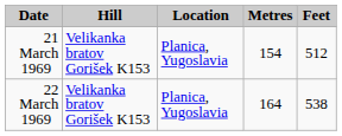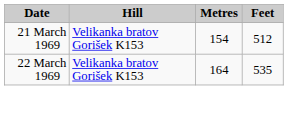 <table class="wikitable sortable" style="text-align:left; line-height:16px; width:40%;">
 <tr>
 <th style="background-color: #ccc;" width="100">Date</th>
 <th style="background-color: #ccc;" width="220">Hill</th>
-<th style="background-color: #ccc;" width="140">Location</th>
 <th style="background-color: #ccc;" width="55">Metres</th>
 <th style="background-color: #ccc;" width="55">Feet</th>
 </tr>
 <tr>
 <td align=right>21 March 1969  </td>
 <td><a href='#'>Velikanka bratov Gorišek</a> K153</td>
-<td><a href='#'>Planica</a>, <a href='#'>Yugoslavia</a></td>
 <td align=center>154</td>
 <td align=center>512</td>
 </tr>
 <tr>
 <td align=right>22 March 1969  </td>
 <td><a href='#'>Velikanka bratov Gorišek</a> K153</td>
-<td><a href='#'>Planica</a>, <a href='#'>Yugoslavia</a></td>
 <td align=center>164</td>
-<td align=center>538</td>
+<td align=center>535</td>
 </tr>
 </table>
